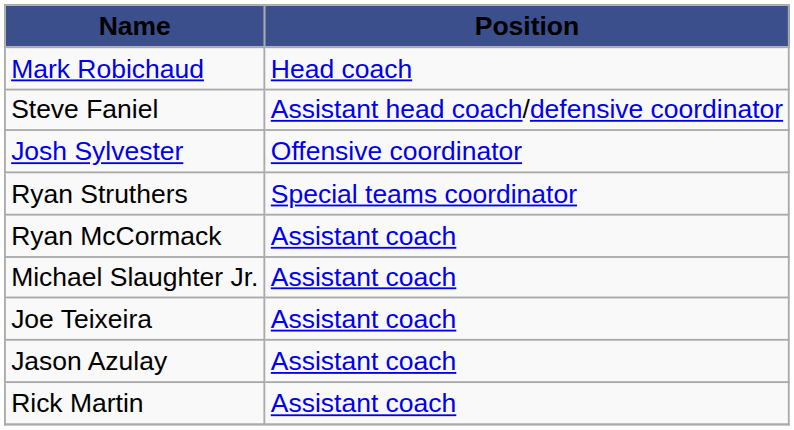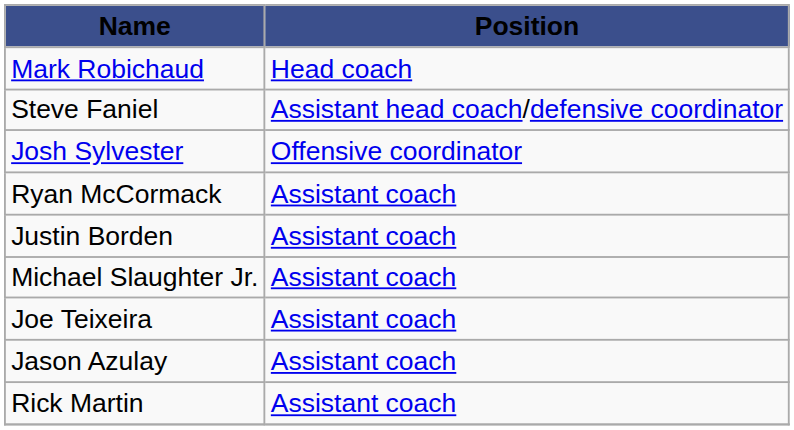 <table class="wikitable" style="font-size:90%;">
 <tr>
 <th style="background:#3B4F8C;"><span>Name</span></th>
 <th style="background:#3B4F8C;"><span>Position</span></th>
 </tr>
 <tr>
 <td><a href='#'>Mark Robichaud</a></td>
 <td><a href='#'>Head coach</a></td>
 </tr>
 <tr>
 <td>Steve Faniel</td>
 <td><a href='#'>Assistant head coach</a>/<a href='#'>defensive coordinator</a></td>
 </tr>
 <tr>
 <td><a href='#'>Josh Sylvester</a></td>
 <td><a href='#'>Offensive coordinator</a></td>
 </tr>
 <tr>
-<td>Ryan Struthers</td>
-<td><a href='#'>Special teams coordinator</a></td>
+<td>Ryan McCormack</td>
+<td><a href='#'>Assistant coach</a></td>
 </tr>
 <tr>
-<td>Ryan McCormack</td>
+<td>Justin Borden</td>
 <td><a href='#'>Assistant coach</a></td>
 </tr>
 <tr>
 <td>Michael Slaughter Jr.</td>
 <td><a href='#'>Assistant coach</a></td>
 </tr>
 <tr>
 <td>Joe Teixeira</td>
 <td><a href='#'>Assistant coach</a></td>
 </tr>
 <tr>
 <td>Jason Azulay</td>
 <td><a href='#'>Assistant coach</a></td>
 </tr>
 <tr>
 <td>Rick Martin</td>
 <td><a href='#'>Assistant coach</a></td>
 </tr>
 <tr>
 </tr>
 </table>
